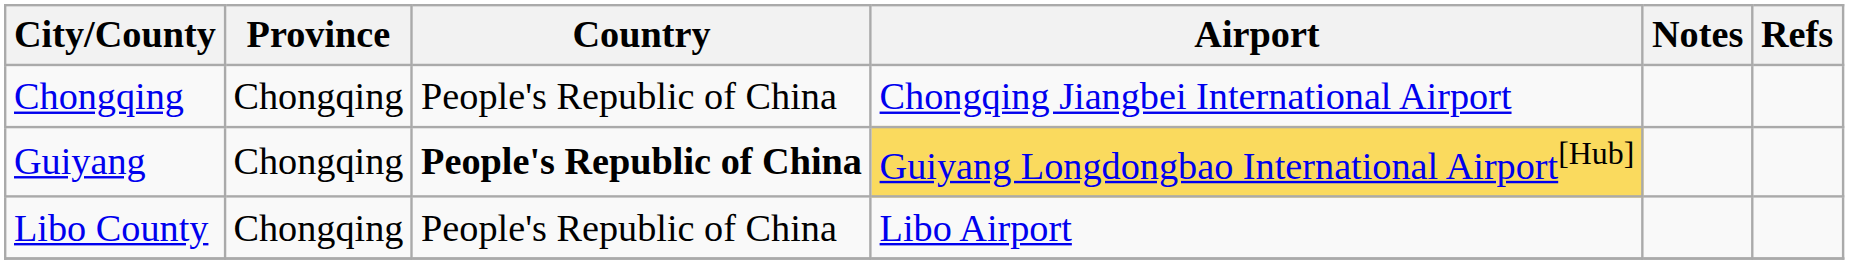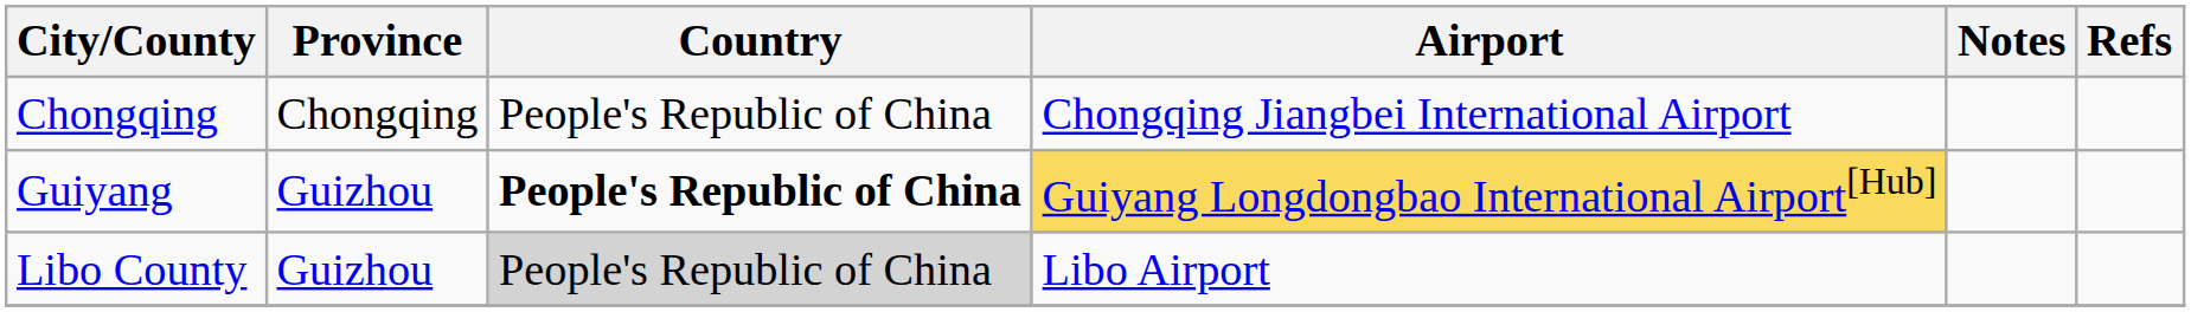 <table class="wikitable sortable toccolours">
 <tr>
 <th>City/County</th>
 <th>Province</th>
 <th>Country</th>
 <th>Airport</th>
 <th>Notes</th>
 <th>Refs</th>
 </tr>
 <tr>
 <td><a href='#'>Chongqing</a></td>
 <td>Chongqing</td>
 <td>People's Republic of China</td>
 <td><a href='#'>Chongqing Jiangbei International Airport</a></td>
 <td></td>
 <td></td>
 </tr>
 <tr>
 <td><a href='#'>Guiyang</a></td>
-<td>Chongqing</td>
+<td><a href='#'>Guizhou</a></td>
 <td><strong>People's Republic of China</strong></td>
 <td style="background:#fada5e;"><a href='#'>Guiyang Longdongbao International Airport</a><sup>[Hub]</sup></td>
 <td></td>
 <td></td>
 </tr>
 <tr>
 <td><a href='#'>Libo County</a></td>
-<td>Chongqing</td>
-<td>People's Republic of China</td>
+<td><a href='#'>Guizhou</a></td>
+<td style="background: lightgrey;">People's Republic of China</td>
 <td><a href='#'>Libo Airport</a></td>
 <td></td>
 <td></td>
 </tr>
 <tr>
 </tr>
 </table>
